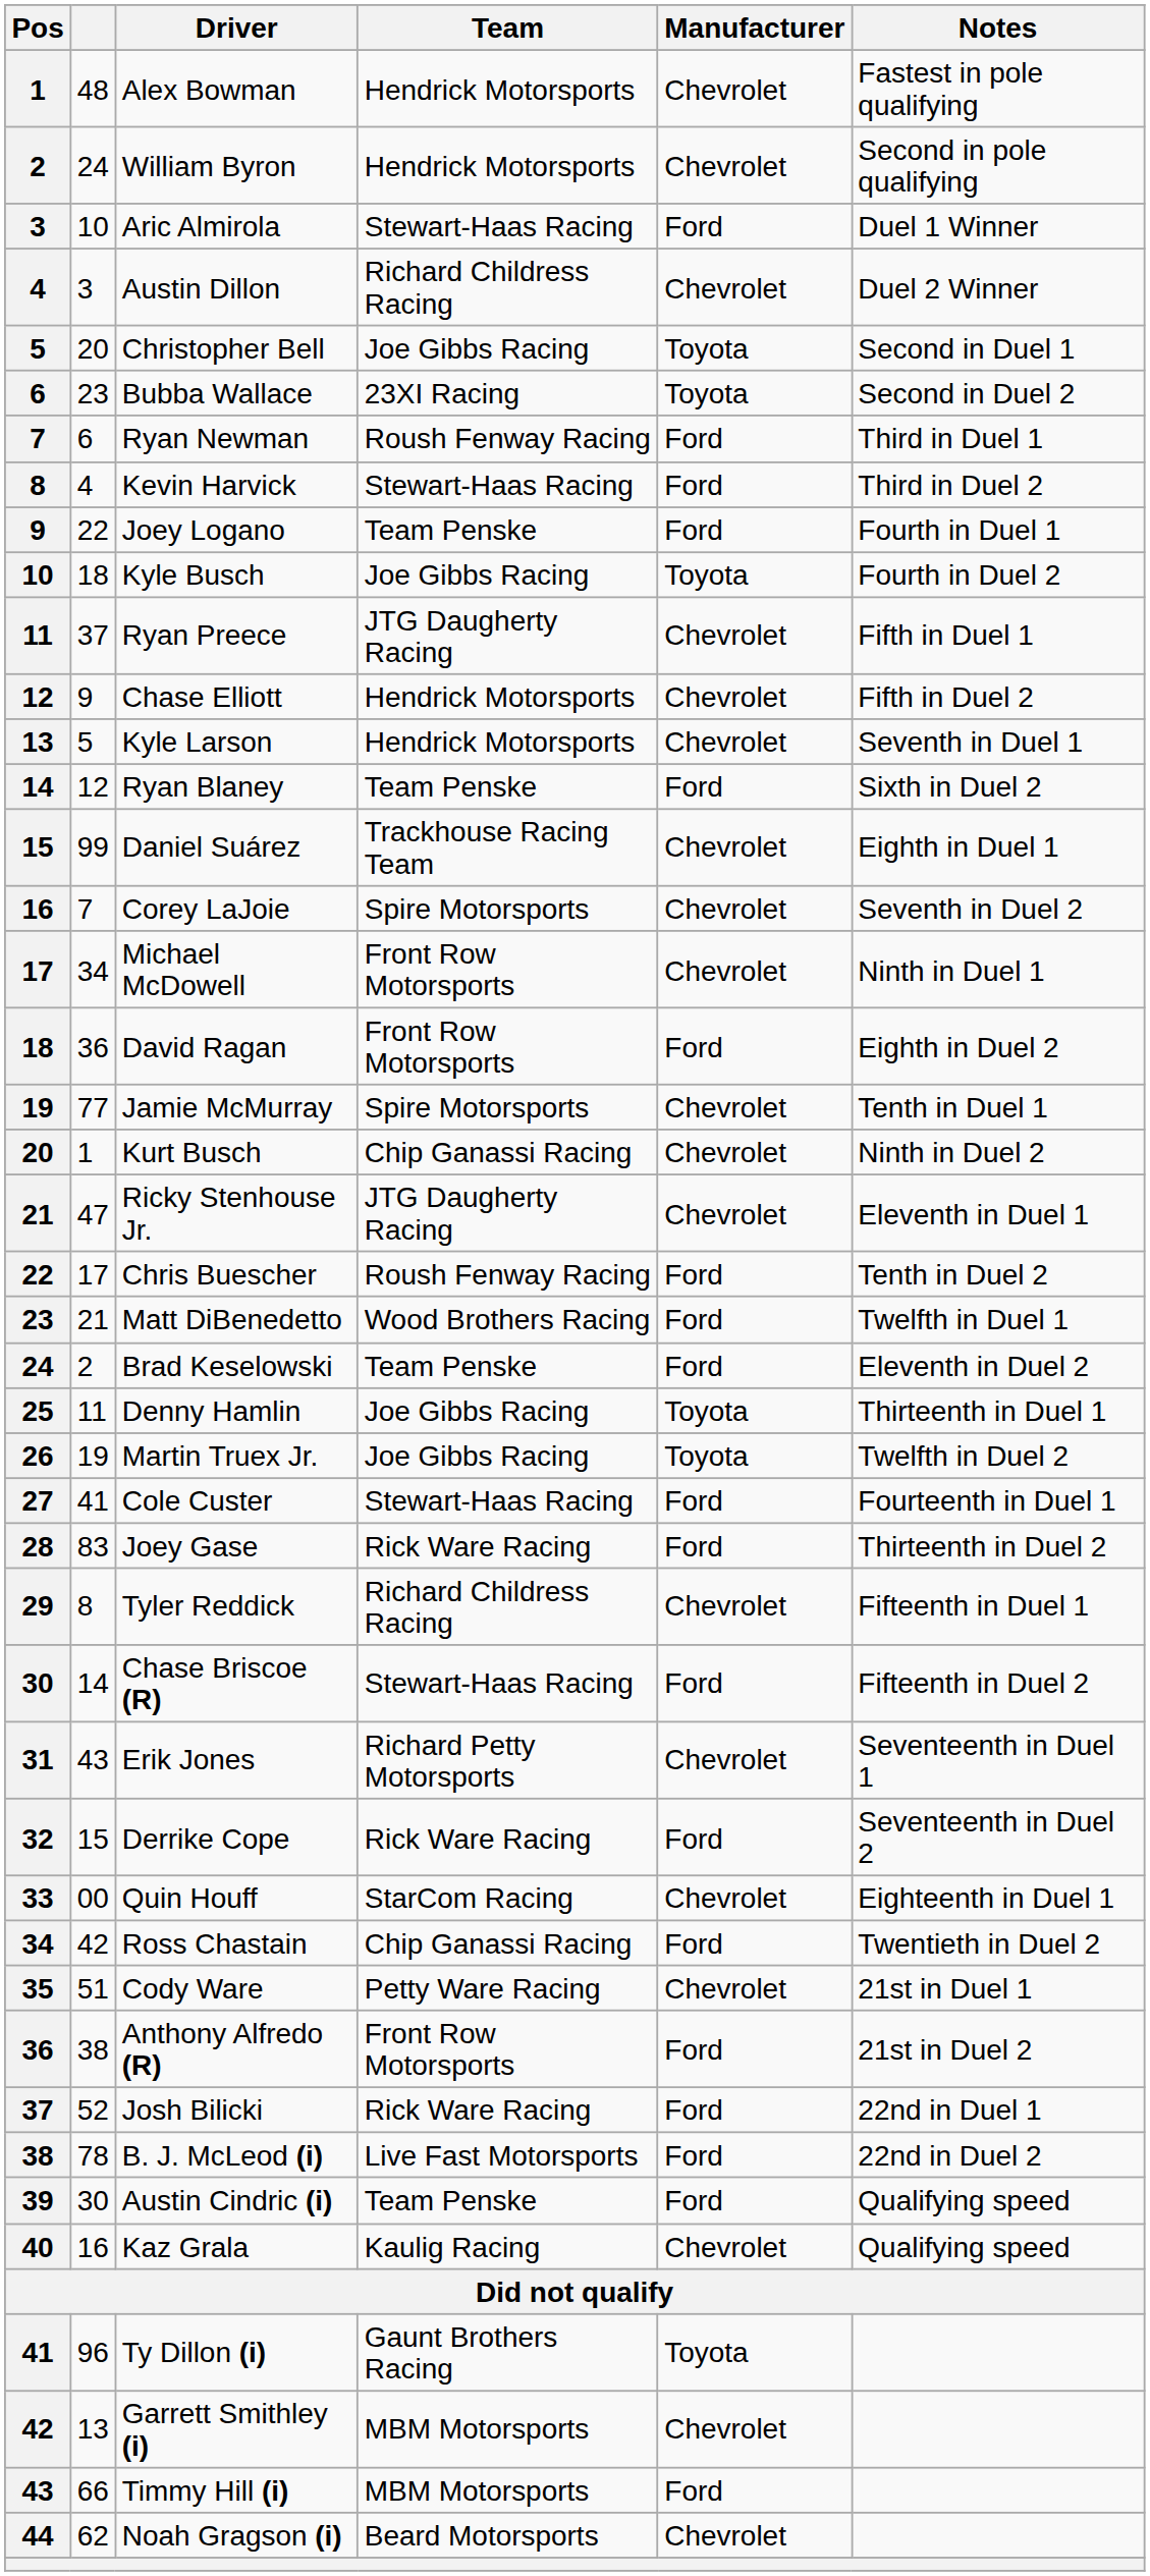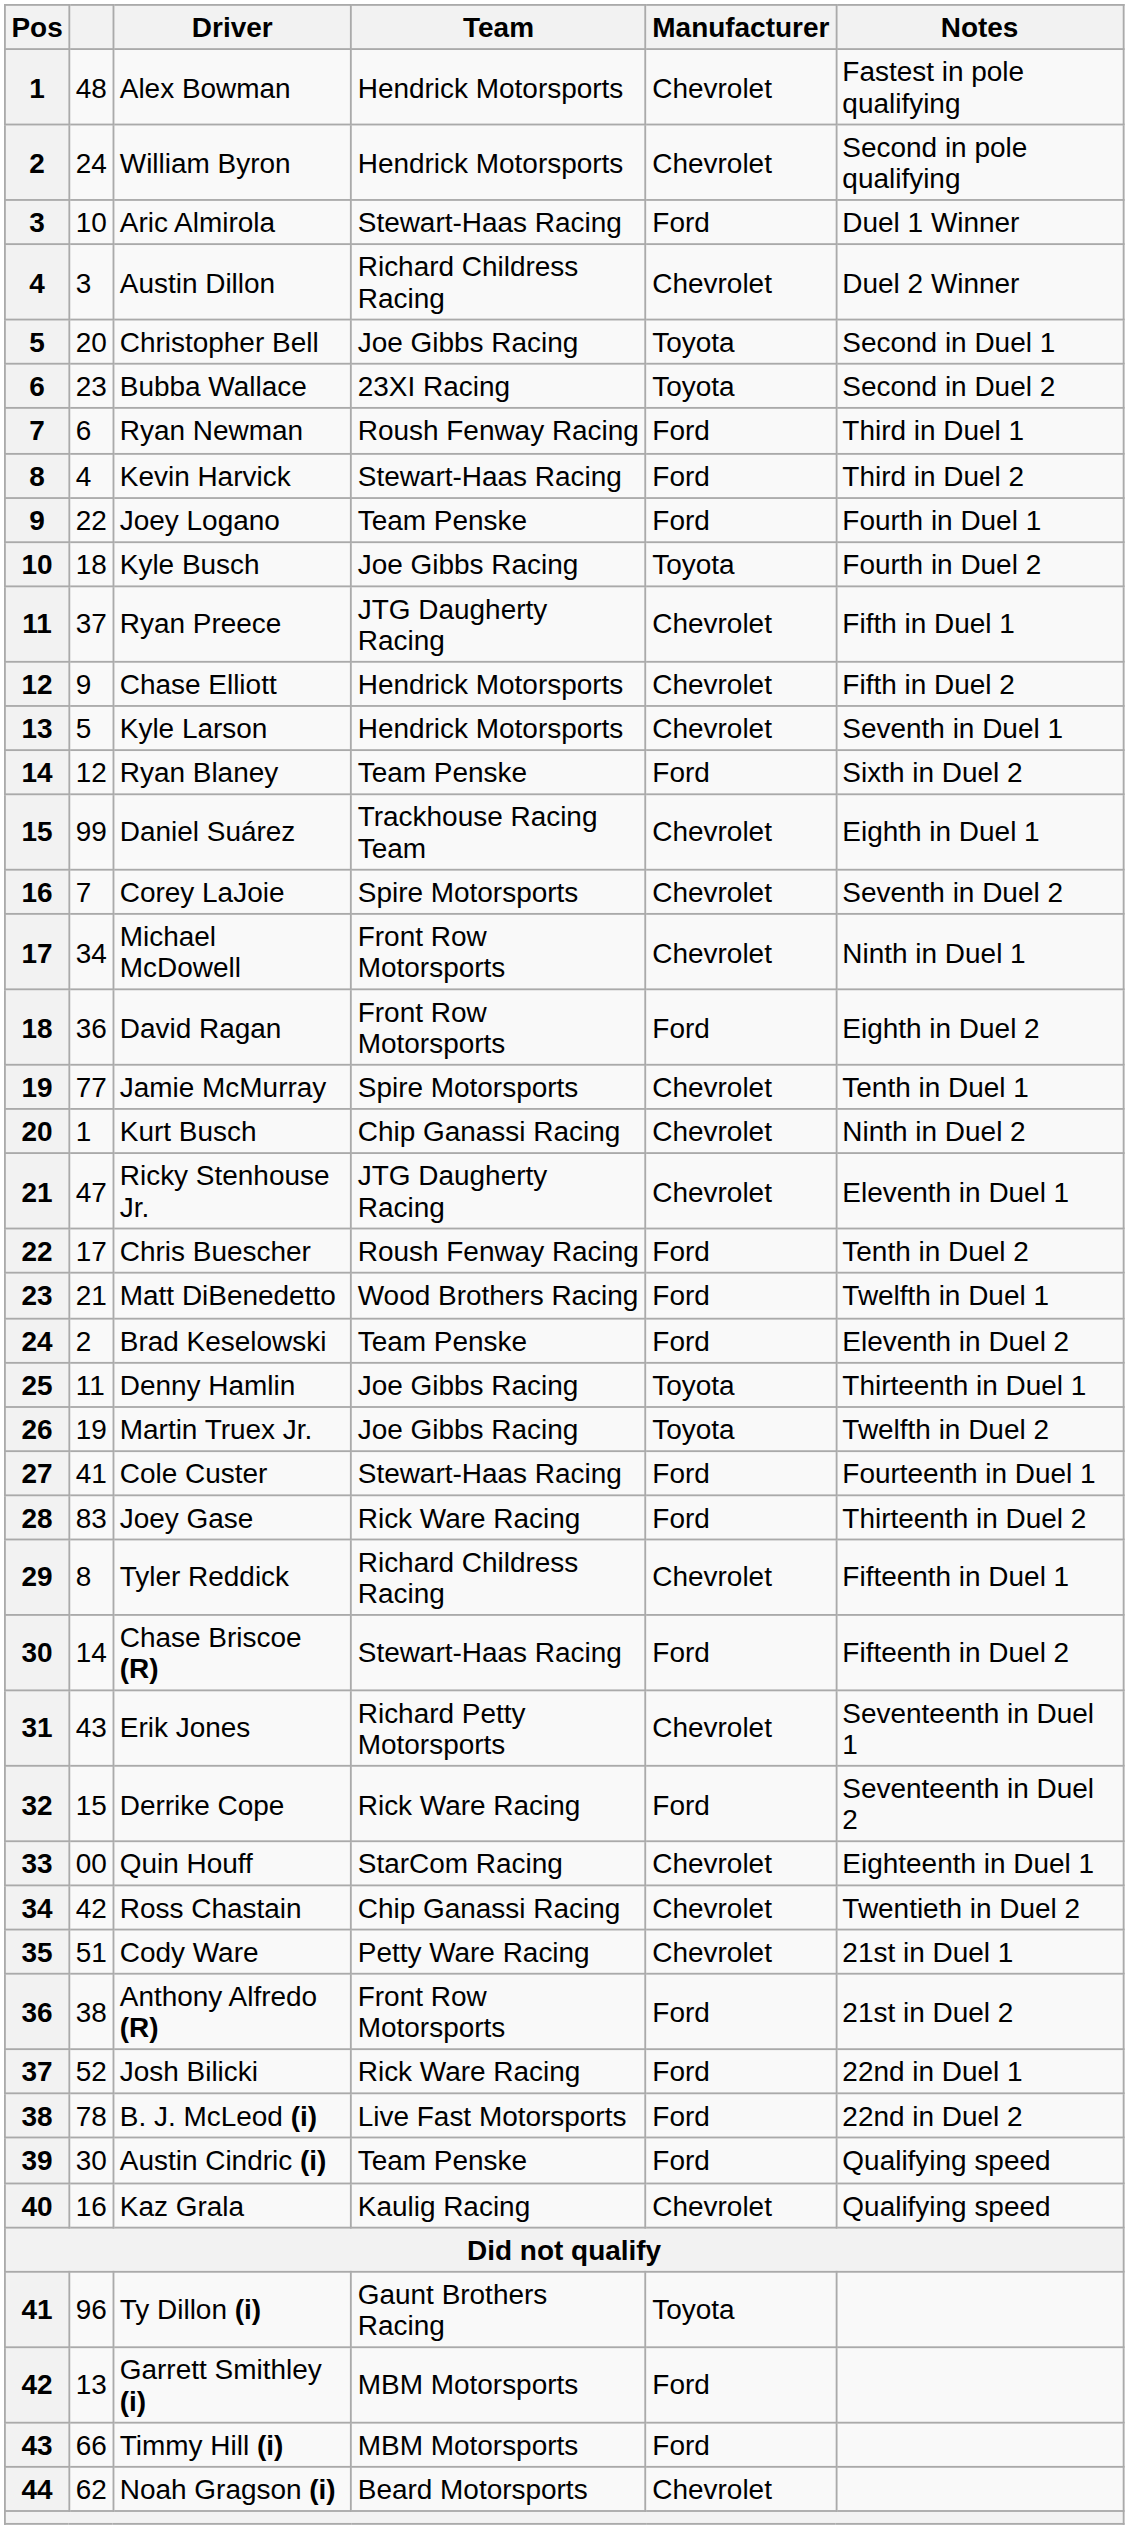 <table class="wikitable" style="font-size:95%">
 <tr>
 <th>Pos</th>
 <th></th>
 <th>Driver</th>
 <th>Team</th>
 <th>Manufacturer</th>
 <th>Notes</th>
 </tr>
 <tr>
 <th>1</th>
 <td>48</td>
 <td>Alex Bowman</td>
 <td>Hendrick Motorsports</td>
 <td>Chevrolet</td>
 <td>Fastest in pole qualifying</td>
 </tr>
 <tr>
 <th>2</th>
 <td>24</td>
 <td>William Byron</td>
 <td>Hendrick Motorsports</td>
 <td>Chevrolet</td>
 <td>Second in pole qualifying</td>
 </tr>
 <tr>
 <th>3</th>
 <td>10</td>
 <td>Aric Almirola</td>
 <td>Stewart-Haas Racing</td>
 <td>Ford</td>
 <td>Duel 1 Winner</td>
 </tr>
 <tr>
 <th>4</th>
 <td>3</td>
 <td>Austin Dillon</td>
 <td>Richard Childress Racing</td>
 <td>Chevrolet</td>
 <td>Duel 2 Winner</td>
 </tr>
 <tr>
 <th>5</th>
 <td>20</td>
 <td>Christopher Bell</td>
 <td>Joe Gibbs Racing</td>
 <td>Toyota</td>
 <td>Second in Duel 1</td>
 </tr>
 <tr>
 <th>6</th>
 <td>23</td>
 <td>Bubba Wallace</td>
 <td>23XI Racing</td>
 <td>Toyota</td>
 <td>Second in Duel 2</td>
 </tr>
 <tr>
 <th>7</th>
 <td>6</td>
 <td>Ryan Newman</td>
 <td>Roush Fenway Racing</td>
 <td>Ford</td>
 <td>Third in Duel 1</td>
 </tr>
 <tr>
 <th>8</th>
 <td>4</td>
 <td>Kevin Harvick</td>
 <td>Stewart-Haas Racing</td>
 <td>Ford</td>
 <td>Third in Duel 2</td>
 </tr>
 <tr>
 <th>9</th>
 <td>22</td>
 <td>Joey Logano</td>
 <td>Team Penske</td>
 <td>Ford</td>
 <td>Fourth in Duel 1</td>
 </tr>
 <tr>
 <th>10</th>
 <td>18</td>
 <td>Kyle Busch</td>
 <td>Joe Gibbs Racing</td>
 <td>Toyota</td>
 <td>Fourth in Duel 2</td>
 </tr>
 <tr>
 <th>11</th>
 <td>37</td>
 <td>Ryan Preece</td>
 <td>JTG Daugherty Racing</td>
 <td>Chevrolet</td>
 <td>Fifth in Duel 1</td>
 </tr>
 <tr>
 <th>12</th>
 <td>9</td>
 <td>Chase Elliott</td>
 <td>Hendrick Motorsports</td>
 <td>Chevrolet</td>
 <td>Fifth in Duel 2</td>
 </tr>
 <tr>
 <th>13</th>
 <td>5</td>
 <td>Kyle Larson</td>
 <td>Hendrick Motorsports</td>
 <td>Chevrolet</td>
 <td>Seventh in Duel 1</td>
 </tr>
 <tr>
 <th>14</th>
 <td>12</td>
 <td>Ryan Blaney</td>
 <td>Team Penske</td>
 <td>Ford</td>
 <td>Sixth in Duel 2</td>
 </tr>
 <tr>
 <th>15</th>
 <td>99</td>
 <td>Daniel Suárez</td>
 <td>Trackhouse Racing Team</td>
 <td>Chevrolet</td>
 <td>Eighth in Duel 1</td>
 </tr>
 <tr>
 <th>16</th>
 <td>7</td>
 <td>Corey LaJoie</td>
 <td>Spire Motorsports</td>
 <td>Chevrolet</td>
 <td>Seventh in Duel 2</td>
 </tr>
 <tr>
 <th>17</th>
 <td>34</td>
 <td>Michael McDowell</td>
 <td>Front Row Motorsports</td>
 <td>Chevrolet</td>
 <td>Ninth in Duel 1</td>
 </tr>
 <tr>
 <th>18</th>
 <td>36</td>
 <td>David Ragan</td>
 <td>Front Row Motorsports</td>
 <td>Ford</td>
 <td>Eighth in Duel 2</td>
 </tr>
 <tr>
 <th>19</th>
 <td>77</td>
 <td>Jamie McMurray</td>
 <td>Spire Motorsports</td>
 <td>Chevrolet</td>
 <td>Tenth in Duel 1</td>
 </tr>
 <tr>
 <th>20</th>
 <td>1</td>
 <td>Kurt Busch</td>
 <td>Chip Ganassi Racing</td>
 <td>Chevrolet</td>
 <td>Ninth in Duel 2</td>
 </tr>
 <tr>
 <th>21</th>
 <td>47</td>
 <td>Ricky Stenhouse Jr.</td>
 <td>JTG Daugherty Racing</td>
 <td>Chevrolet</td>
 <td>Eleventh in Duel 1</td>
 </tr>
 <tr>
 <th>22</th>
 <td>17</td>
 <td>Chris Buescher</td>
 <td>Roush Fenway Racing</td>
 <td>Ford</td>
 <td>Tenth in Duel 2</td>
 </tr>
 <tr>
 <th>23</th>
 <td>21</td>
 <td>Matt DiBenedetto</td>
 <td>Wood Brothers Racing</td>
 <td>Ford</td>
 <td>Twelfth in Duel 1</td>
 </tr>
 <tr>
 <th>24</th>
 <td>2</td>
 <td>Brad Keselowski</td>
 <td>Team Penske</td>
 <td>Ford</td>
 <td>Eleventh in Duel 2</td>
 </tr>
 <tr>
 <th>25</th>
 <td>11</td>
 <td>Denny Hamlin</td>
 <td>Joe Gibbs Racing</td>
 <td>Toyota</td>
 <td>Thirteenth in Duel 1</td>
 </tr>
 <tr>
 <th>26</th>
 <td>19</td>
 <td>Martin Truex Jr.</td>
 <td>Joe Gibbs Racing</td>
 <td>Toyota</td>
 <td>Twelfth in Duel 2</td>
 </tr>
 <tr>
 <th>27</th>
 <td>41</td>
 <td>Cole Custer</td>
 <td>Stewart-Haas Racing</td>
 <td>Ford</td>
 <td>Fourteenth in Duel 1</td>
 </tr>
 <tr>
 <th>28</th>
 <td>83</td>
 <td>Joey Gase</td>
 <td>Rick Ware Racing</td>
 <td>Ford</td>
 <td>Thirteenth in Duel 2</td>
 </tr>
 <tr>
 <th>29</th>
 <td>8</td>
 <td>Tyler Reddick</td>
 <td>Richard Childress Racing</td>
 <td>Chevrolet</td>
 <td>Fifteenth in Duel 1</td>
 </tr>
 <tr>
 <th>30</th>
 <td>14</td>
 <td>Chase Briscoe <strong>(R)</strong></td>
 <td>Stewart-Haas Racing</td>
 <td>Ford</td>
 <td>Fifteenth in Duel 2</td>
 </tr>
 <tr>
 <th>31</th>
 <td>43</td>
 <td>Erik Jones</td>
 <td>Richard Petty Motorsports</td>
 <td>Chevrolet</td>
 <td>Seventeenth in Duel 1</td>
 </tr>
 <tr>
 <th>32</th>
 <td>15</td>
 <td>Derrike Cope</td>
 <td>Rick Ware Racing</td>
 <td>Ford</td>
 <td>Seventeenth in Duel 2</td>
 </tr>
 <tr>
 <th>33</th>
 <td>00</td>
 <td>Quin Houff</td>
 <td>StarCom Racing</td>
 <td>Chevrolet</td>
 <td>Eighteenth in Duel 1</td>
 </tr>
 <tr>
 <th>34</th>
 <td>42</td>
 <td>Ross Chastain</td>
 <td>Chip Ganassi Racing</td>
-<td>Ford</td>
+<td>Chevrolet</td>
 <td>Twentieth in Duel 2</td>
 </tr>
 <tr>
 <th>35</th>
 <td>51</td>
 <td>Cody Ware</td>
 <td>Petty Ware Racing</td>
 <td>Chevrolet</td>
 <td>21st in Duel 1</td>
 </tr>
 <tr>
 <th>36</th>
 <td>38</td>
 <td>Anthony Alfredo <strong>(R)</strong></td>
 <td>Front Row Motorsports</td>
 <td>Ford</td>
 <td>21st in Duel 2</td>
 </tr>
 <tr>
 <th>37</th>
 <td>52</td>
 <td>Josh Bilicki</td>
 <td>Rick Ware Racing</td>
 <td>Ford</td>
 <td>22nd in Duel 1</td>
 </tr>
 <tr>
 <th>38</th>
 <td>78</td>
 <td>B. J. McLeod <strong>(i)</strong></td>
 <td>Live Fast Motorsports</td>
 <td>Ford</td>
 <td>22nd in Duel 2</td>
 </tr>
 <tr>
 <th>39</th>
 <td>30</td>
 <td>Austin Cindric <strong>(i)</strong></td>
 <td>Team Penske</td>
 <td>Ford</td>
 <td>Qualifying speed</td>
 </tr>
 <tr>
 <th>40</th>
 <td>16</td>
 <td>Kaz Grala</td>
 <td>Kaulig Racing</td>
 <td>Chevrolet</td>
 <td>Qualifying speed</td>
 </tr>
 <tr>
 <th colspan="6">Did not qualify</th>
 </tr>
 <tr>
 <th>41</th>
 <td>96</td>
 <td>Ty Dillon <strong>(i)</strong></td>
 <td>Gaunt Brothers Racing</td>
 <td>Toyota</td>
 <td></td>
 </tr>
 <tr>
 <th>42</th>
 <td>13</td>
 <td>Garrett Smithley <strong>(i)</strong></td>
 <td>MBM Motorsports</td>
-<td>Chevrolet</td>
+<td>Ford</td>
 <td></td>
 </tr>
 <tr>
 <th>43</th>
 <td>66</td>
 <td>Timmy Hill <strong>(i)</strong></td>
 <td>MBM Motorsports</td>
 <td>Ford</td>
 <td></td>
 </tr>
 <tr>
 <th>44</th>
 <td>62</td>
 <td>Noah Gragson <strong>(i)</strong></td>
 <td>Beard Motorsports</td>
 <td>Chevrolet</td>
 <td></td>
 </tr>
 <tr>
 <th colspan="6"></th>
 </tr>
 </table>
